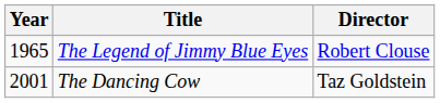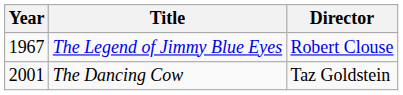 <table class="wikitable">
 <tr>
 <th>Year</th>
 <th>Title</th>
 <th>Director</th>
 </tr>
 <tr>
-<td>1965</td>
+<td>1967</td>
 <td><em><a href='#'>The Legend of Jimmy Blue Eyes</a></em></td>
 <td><a href='#'>Robert Clouse</a></td>
 </tr>
 <tr>
 <td>2001</td>
 <td><em>The Dancing Cow</em></td>
 <td>Taz Goldstein</td>
 </tr>
 </table>
